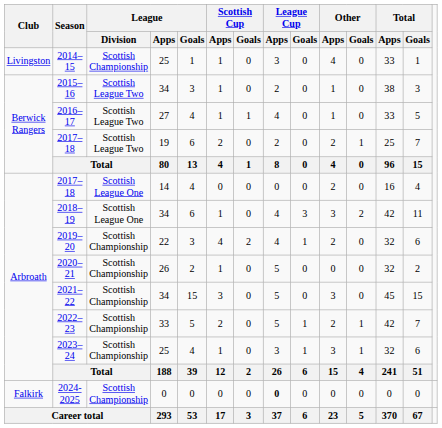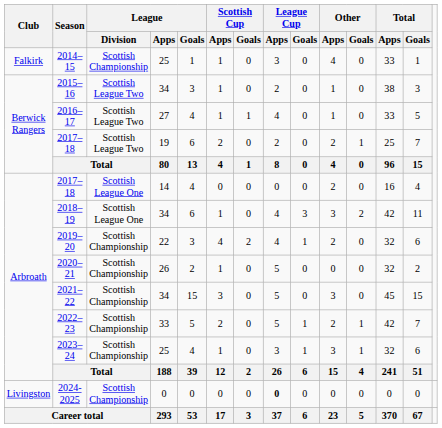 <table class="wikitable" style="text-align: center">
 <tr>
 <th rowspan="2">Club</th>
 <th rowspan="2">Season</th>
 <th colspan="3">League</th>
 <th colspan="2"><a href='#'>Scottish Cup</a></th>
 <th colspan="2"><a href='#'>League Cup</a></th>
 <th colspan="2">Other</th>
 <th colspan="2">Total</th>
 </tr>
 <tr>
 <th>Division</th>
 <th>Apps</th>
 <th>Goals</th>
 <th>Apps</th>
 <th>Goals</th>
 <th>Apps</th>
 <th>Goals</th>
 <th>Apps</th>
 <th>Goals</th>
 <th>Apps</th>
 <th>Goals</th>
 </tr>
 <tr>
-<td><a href='#'>Livingston</a></td>
+<td><a href='#'>Falkirk</a></td>
 <td><a href='#'>2014–15</a></td>
 <td><a href='#'>Scottish Championship</a></td>
 <td>25</td>
 <td>1</td>
 <td>1</td>
 <td>0</td>
 <td>3</td>
 <td>0</td>
 <td>4</td>
 <td>0</td>
 <td>33</td>
 <td>1</td>
 </tr>
 <tr>
 <td rowspan="4"><a href='#'>Berwick Rangers</a></td>
 <td><a href='#'>2015–16</a></td>
 <td><a href='#'>Scottish League Two</a></td>
 <td>34</td>
 <td>3</td>
 <td>1</td>
 <td>0</td>
 <td>2</td>
 <td>0</td>
 <td>1</td>
 <td>0</td>
 <td>38</td>
 <td>3</td>
 </tr>
 <tr>
 <td><a href='#'>2016–17</a></td>
 <td>Scottish League Two</td>
 <td>27</td>
 <td>4</td>
 <td>1</td>
 <td>1</td>
 <td>4</td>
 <td>0</td>
 <td>1</td>
 <td>0</td>
 <td>33</td>
 <td>5</td>
 </tr>
 <tr>
 <td><a href='#'>2017–18</a></td>
 <td>Scottish League Two</td>
 <td>19</td>
 <td>6</td>
 <td>2</td>
 <td>0</td>
 <td>2</td>
 <td>0</td>
 <td>2</td>
 <td>1</td>
 <td>25</td>
 <td>7</td>
 </tr>
 <tr>
 <th colspan="2">Total</th>
 <th>80</th>
 <th>13</th>
 <th>4</th>
 <th>1</th>
 <th>8</th>
 <th>0</th>
 <th>4</th>
 <th>0</th>
 <th>96</th>
 <th>15</th>
 </tr>
 <tr>
 <td rowspan="8"><a href='#'>Arbroath</a></td>
 <td><a href='#'>2017–18</a></td>
 <td><a href='#'>Scottish League One</a></td>
 <td>14</td>
 <td>4</td>
 <td>0</td>
 <td>0</td>
 <td>0</td>
 <td>0</td>
 <td>2</td>
 <td>0</td>
 <td>16</td>
 <td>4</td>
 </tr>
 <tr>
 <td><a href='#'>2018–19</a></td>
 <td>Scottish League One</td>
 <td>34</td>
 <td>6</td>
 <td>1</td>
 <td>0</td>
 <td>4</td>
 <td>3</td>
 <td>3</td>
 <td>2</td>
 <td>42</td>
 <td>11</td>
 </tr>
 <tr>
 <td><a href='#'>2019–20</a></td>
 <td>Scottish Championship</td>
 <td>22</td>
 <td>3</td>
 <td>4</td>
 <td>2</td>
 <td>4</td>
 <td>1</td>
 <td>2</td>
 <td>0</td>
 <td>32</td>
 <td>6</td>
 </tr>
 <tr>
 <td><a href='#'>2020–21</a></td>
 <td>Scottish Championship</td>
 <td>26</td>
 <td>2</td>
 <td>1</td>
 <td>0</td>
 <td>5</td>
 <td>0</td>
 <td>0</td>
 <td>0</td>
 <td>32</td>
 <td>2</td>
 </tr>
 <tr>
 <td><a href='#'>2021–22</a></td>
 <td>Scottish Championship</td>
 <td>34</td>
 <td>15</td>
 <td>3</td>
 <td>0</td>
 <td>5</td>
 <td>0</td>
 <td>3</td>
 <td>0</td>
 <td>45</td>
 <td>15</td>
 </tr>
 <tr>
 <td><a href='#'>2022–23</a></td>
 <td>Scottish Championship</td>
 <td>33</td>
 <td>5</td>
 <td>2</td>
 <td>0</td>
 <td>5</td>
 <td>1</td>
 <td>2</td>
 <td>1</td>
 <td>42</td>
 <td>7</td>
 </tr>
 <tr>
 <td><a href='#'>2023–24</a></td>
 <td>Scottish Championship</td>
 <td>25</td>
 <td>4</td>
 <td>1</td>
 <td>0</td>
 <td>3</td>
 <td>1</td>
 <td>3</td>
 <td>1</td>
 <td>32</td>
 <td>6</td>
 </tr>
 <tr>
 <th colspan="2">Total</th>
 <th>188</th>
 <th>39</th>
 <th>12</th>
 <th>2</th>
 <th>26</th>
 <th>6</th>
 <th>15</th>
 <th>4</th>
 <th>241</th>
 <th>51</th>
 </tr>
 <tr>
-<td><a href='#'>Falkirk</a></td>
+<td><a href='#'>Livingston</a></td>
 <td><a href='#'>2024-2025</a></td>
 <td><a href='#'>Scottish Championship</a></td>
 <td>0</td>
 <td>0</td>
 <td>0</td>
 <td>0</td>
 <td><strong>0</strong></td>
 <td>0</td>
 <td>0</td>
 <td>0</td>
 <td>0</td>
 <td>0</td>
 <td 0></td>
 </tr>
 <tr>
 <th colspan="3">Career total</th>
 <th>293</th>
 <th>53</th>
 <th>17</th>
 <th>3</th>
 <th>37</th>
 <th>6</th>
 <th>23</th>
 <th>5</th>
 <th>370</th>
 <th>67</th>
 </tr>
 </table>
